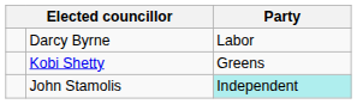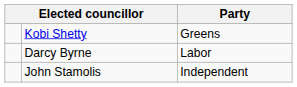 <table class="wikitable" style="float:right;clear:right;width:30%">
 <tr>
 <th colspan="2">Elected councillor</th>
 <th>Party</th>
+</tr>
+<tr>
+<td> </td>
+<td><a href='#'>Kobi Shetty</a></td>
+<td>Greens</td>
 </tr>
 <tr>
 <td> </td>
 <td>Darcy Byrne</td>
 <td>Labor</td>
 </tr>
 <tr>
 <td> </td>
-<td><a href='#'>Kobi Shetty</a></td>
-<td>Greens</td>
-</tr>
-<tr>
-<td> </td>
 <td>John Stamolis</td>
-<td style="background: paleturquoise;">Independent</td>
+<td>Independent</td>
 </tr>
 </table>
